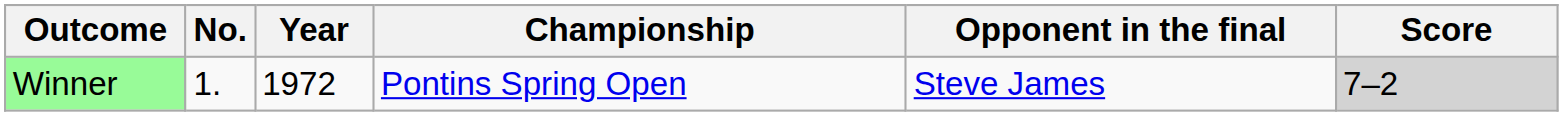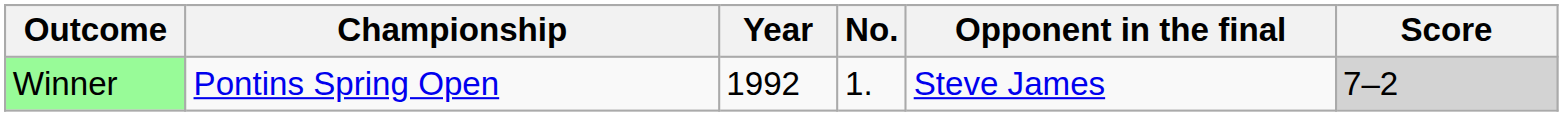 <table class="sortable wikitable">
 <tr>
 <th width="80">Outcome</th>
+<th style="width:250px;">Championship</th>
+<th width="50">Year</th>
 <th width="20">No.</th>
-<th width="50">Year</th>
-<th style="width:250px;">Championship</th>
 <th style="width:200px;">Opponent in the final</th>
 <th style="width:100px;">Score</th>
 </tr>
 <tr>
 <td style="background:#98FB98">Winner</td>
+<td><a href='#'>Pontins Spring Open</a></td>
+<td>1992</td>
 <td>1.</td>
-<td>1972</td>
-<td><a href='#'>Pontins Spring Open</a></td>
 <td> <a href='#'>Steve James</a></td>
 <td style="background: lightgrey;">7–2</td>
 </tr>
 </table>
